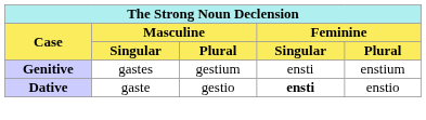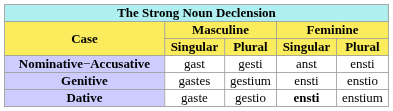 <table width=30% border=1 style="text-align:center; margin:1em 1em 1em 0; border:1px #999 solid; border-collapse:collapse;">
 <tr>
 <th colspan="5" style="background:#afefef;"><strong>The Strong Noun Declension</strong></th>
 </tr>
 <tr>
 <th style="background:#FBEC5D;" rowspan="2"><strong>Case</strong></th>
 <th style="background:#FBEC5D;" colspan="2"><strong>Masculine</strong></th>
 <th style="background:#FBEC5D;" colspan="2"><strong>Feminine</strong></th>
 </tr>
 <tr>
 <td style="background:#FBEC5D;"><strong>Singular</strong></td>
 <td style="background:#FBEC5D;"><strong>Plural</strong></td>
 <td style="background:#FBEC5D;"><strong>Singular</strong></td>
 <td style="background:#FBEC5D;"><strong>Plural</strong></td>
 </tr>
 <tr>
+<td style="background:#CCCCFF;"><strong>Nominative</strong>−<strong>Accusative</strong></td>
+<td>gast</td>
+<td>gesti</td>
+<td>anst</td>
+<td>ensti</td>
+</tr>
+<tr>
 <td style="background:#CCCCFF;"><strong>Genitive</strong></td>
 <td>gastes</td>
 <td>gestium</td>
 <td>ensti</td>
-<td>enstium</td>
+<td>enstio</td>
 </tr>
 <tr>
 <td style="background:#CCCCFF;"><strong>Dative</strong></td>
 <td>gaste</td>
 <td>gestio</td>
 <td><strong>ensti</strong></td>
-<td>enstio</td>
+<td>enstium</td>
 </tr>
 </table>
